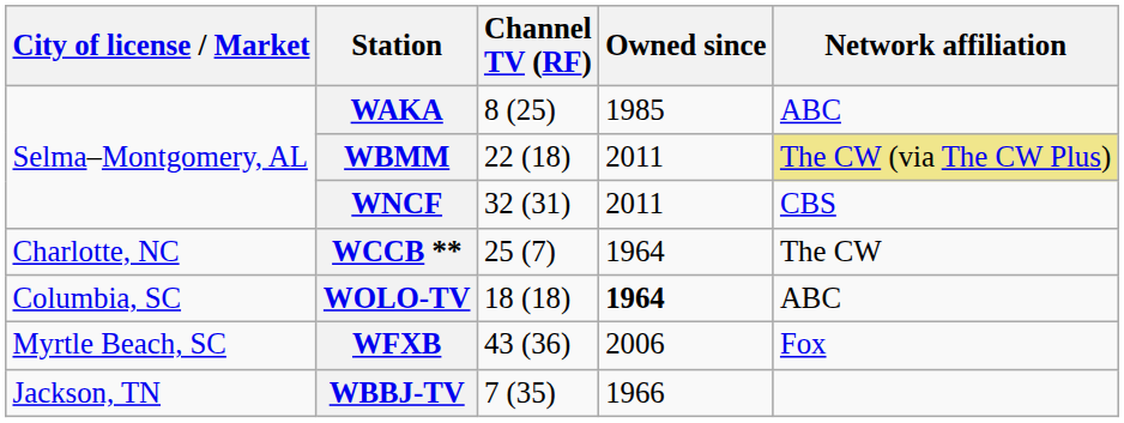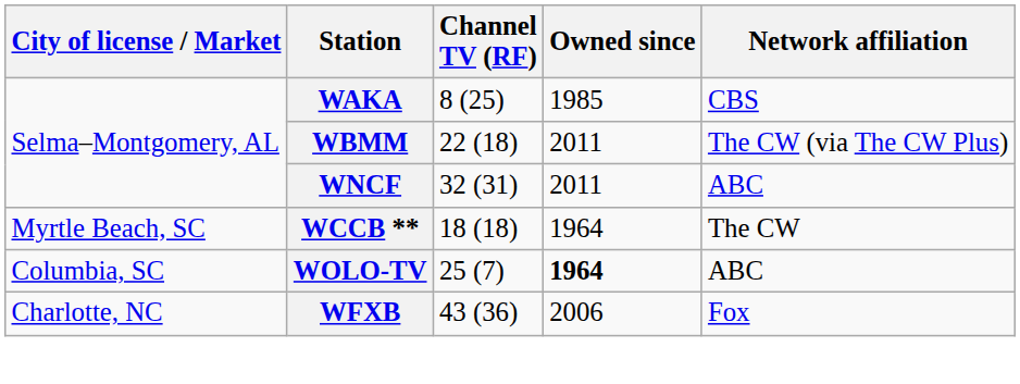 <table class="wikitable">
 <tr>
 <th><a href='#'>City of license</a> / <a href='#'>Market</a></th>
 <th>Station</th>
 <th>Channel<br><a href='#'>TV</a> (<a href='#'>RF</a>)</th>
 <th>Owned since</th>
 <th>Network affiliation</th>
 </tr>
 <tr>
 <td rowspan="3"><a href='#'>Selma</a>–<a href='#'>Montgomery, AL</a></td>
 <th><a href='#'>WAKA</a></th>
 <td>8 (25)</td>
 <td>1985</td>
-<td><a href='#'>ABC</a></td>
+<td><a href='#'>CBS</a></td>
 </tr>
 <tr>
 <th><a href='#'>WBMM</a></th>
 <td>22 (18)</td>
 <td>2011</td>
-<td style="background: khaki;"><a href='#'>The CW</a> (via <a href='#'>The CW Plus</a>)</td>
+<td><a href='#'>The CW</a> (via <a href='#'>The CW Plus</a>)</td>
 </tr>
 <tr>
 <th><a href='#'>WNCF</a></th>
 <td>32 (31)</td>
 <td>2011</td>
-<td><a href='#'>CBS</a></td>
+<td><a href='#'>ABC</a></td>
 </tr>
 <tr>
-<td><a href='#'>Charlotte, NC</a></td>
+<td><a href='#'>Myrtle Beach, SC</a></td>
 <th><a href='#'>WCCB</a> **</th>
-<td>25 (7)</td>
+<td>18 (18)</td>
 <td>1964</td>
 <td>The CW</td>
 </tr>
 <tr>
 <td><a href='#'>Columbia, SC</a></td>
 <th><a href='#'>WOLO-TV</a></th>
-<td>18 (18)</td>
+<td>25 (7)</td>
 <td><strong>1964</strong></td>
 <td>ABC</td>
 </tr>
 <tr>
-<td><a href='#'>Myrtle Beach, SC</a></td>
+<td><a href='#'>Charlotte, NC</a></td>
 <th><a href='#'>WFXB</a></th>
 <td>43 (36)</td>
 <td>2006</td>
 <td><a href='#'>Fox</a></td>
 </tr>
-<tr>
-<td><a href='#'>Jackson, TN</a></td>
-<th><a href='#'>WBBJ-TV</a></th>
-<td>7 (35)</td>
-<td>1966</td>
-<td></td>
-</tr>
 </table>
